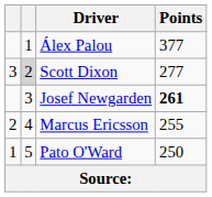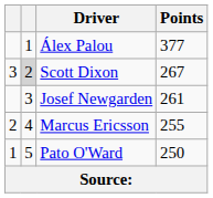 <table class="wikitable" style="font-size: 95%;">
 <tr>
 <th scope="col"></th>
 <th scope="col"></th>
 <th scope="col">Driver</th>
 <th scope="col">Points</th>
 </tr>
 <tr>
 <td align="left"></td>
 <td align="center">1</td>
 <td> <a href='#'>Álex Palou</a></td>
 <td align="left">377</td>
 </tr>
 <tr>
 <td align="left"> 3</td>
 <td align="center" style="background: lightgrey;">2</td>
 <td> <a href='#'>Scott Dixon</a></td>
-<td align="left">277</td>
+<td align="left">267</td>
 </tr>
 <tr>
 <td align="left"></td>
 <td align="center">3</td>
 <td> <a href='#'>Josef Newgarden</a></td>
-<td align="left"><strong>261</strong></td>
+<td align="left">261</td>
 </tr>
 <tr>
 <td align="left"> 2</td>
 <td align="center">4</td>
 <td> <a href='#'>Marcus Ericsson</a></td>
 <td align="left">255</td>
 </tr>
 <tr>
 <td align="left"> 1</td>
 <td align="center">5</td>
 <td> <a href='#'>Pato O'Ward</a></td>
 <td align="left">250</td>
 </tr>
 <tr>
 <th colspan=4>Source:</th>
 </tr>
 </table>
